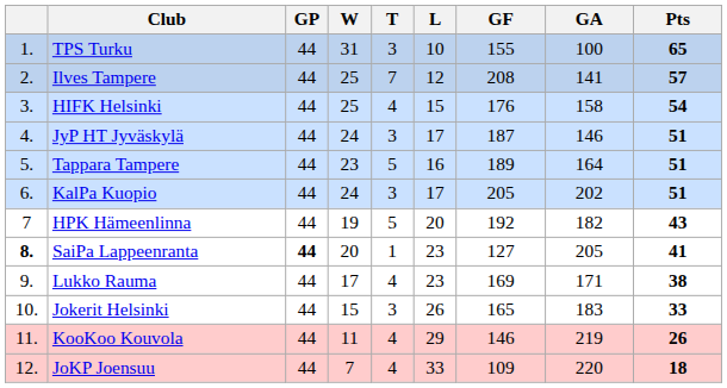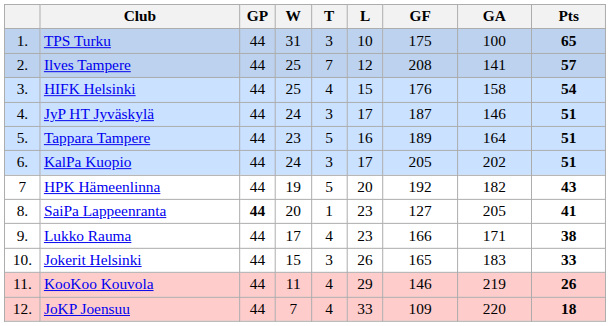 <table class="wikitable">
 <tr>
 <th width="30"></th>
 <th width="200">Club</th>
 <th width="30">GP</th>
 <th width="30">W</th>
 <th width="30">T</th>
 <th width="30">L</th>
 <th width="70">GF</th>
 <th width="70">GA</th>
 <th width="70">Pts</th>
 </tr>
 <tr bgcolor="#BCD2EE" align="center">
 <td>1.</td>
 <td align="left"><a href='#'>TPS Turku</a></td>
 <td>44</td>
 <td>31</td>
 <td>3</td>
 <td>10</td>
-<td>155</td>
+<td>175</td>
 <td>100</td>
 <td><strong>65</strong></td>
 </tr>
 <tr bgcolor="#BCD2EE" align="center">
 <td>2.</td>
 <td align="left"><a href='#'>Ilves Tampere</a></td>
 <td>44</td>
 <td>25</td>
 <td>7</td>
 <td>12</td>
 <td>208</td>
 <td>141</td>
 <td><strong>57</strong></td>
 </tr>
 <tr bgcolor="#CAE1FF" align="center">
 <td>3.</td>
 <td align="left"><a href='#'>HIFK Helsinki</a></td>
 <td>44</td>
 <td>25</td>
 <td>4</td>
 <td>15</td>
 <td>176</td>
 <td>158</td>
 <td><strong>54</strong></td>
 </tr>
 <tr bgcolor="#CAE1FF" align="center">
 <td>4.</td>
 <td align="left"><a href='#'>JyP HT Jyväskylä</a></td>
 <td>44</td>
 <td>24</td>
 <td>3</td>
 <td>17</td>
 <td>187</td>
 <td>146</td>
 <td><strong>51</strong></td>
 </tr>
 <tr bgcolor="#CAE1FF" align="center">
 <td>5.</td>
 <td align="left"><a href='#'>Tappara Tampere</a></td>
 <td>44</td>
 <td>23</td>
 <td>5</td>
 <td>16</td>
 <td>189</td>
 <td>164</td>
 <td><strong>51</strong></td>
 </tr>
 <tr bgcolor="#CAE1FF" align="center">
 <td>6.</td>
 <td align="left"><a href='#'>KalPa Kuopio</a></td>
 <td>44</td>
 <td>24</td>
 <td>3</td>
 <td>17</td>
 <td>205</td>
 <td>202</td>
 <td><strong>51</strong></td>
 </tr>
 <tr bgcolor="#FFFFFF" align="center">
 <td>7</td>
 <td align="left"><a href='#'>HPK Hämeenlinna</a></td>
 <td>44</td>
 <td>19</td>
 <td>5</td>
 <td>20</td>
 <td>192</td>
 <td>182</td>
 <td><strong>43</strong></td>
 </tr>
 <tr bgcolor="#FFFFFF" align="center">
-<td><strong>8.</strong></td>
+<td>8.</td>
 <td align="left"><a href='#'>SaiPa Lappeenranta</a></td>
 <td><strong>44</strong></td>
 <td>20</td>
 <td>1</td>
 <td>23</td>
 <td>127</td>
 <td>205</td>
 <td><strong>41</strong></td>
 </tr>
 <tr bgcolor="#FFFFFF" align="center">
 <td>9.</td>
 <td align="left"><a href='#'>Lukko Rauma</a></td>
 <td>44</td>
 <td>17</td>
 <td>4</td>
 <td>23</td>
-<td>169</td>
+<td>166</td>
 <td>171</td>
 <td><strong>38</strong></td>
 </tr>
 <tr bgcolor="#FFFFFF" align="center">
 <td>10.</td>
 <td align="left"><a href='#'>Jokerit Helsinki</a></td>
 <td>44</td>
 <td>15</td>
 <td>3</td>
 <td>26</td>
 <td>165</td>
 <td>183</td>
 <td><strong>33</strong></td>
 </tr>
 <tr bgcolor="#ffcccc" align="center">
 <td>11.</td>
 <td align="left"><a href='#'>KooKoo Kouvola</a></td>
 <td>44</td>
 <td>11</td>
 <td>4</td>
 <td>29</td>
 <td>146</td>
 <td>219</td>
 <td><strong>26</strong></td>
 </tr>
 <tr bgcolor="#ffcccc" align="center">
 <td>12.</td>
 <td align="left"><a href='#'>JoKP Joensuu</a></td>
 <td>44</td>
 <td>7</td>
 <td>4</td>
 <td>33</td>
 <td>109</td>
 <td>220</td>
 <td><strong>18</strong></td>
 </tr>
 </table>
